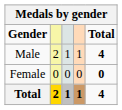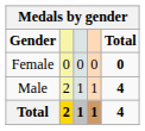 <table class=wikitable style="font-size:85%; float:right">
 <tr style="background:#efefef;">
 <th colspan=5><strong>Medals by gender</strong></th>
 </tr>
 <tr align=center>
 <td><strong>Gender</strong></td>
 <td style="background:#f7f6a8;"></td>
 <td style="background:#dce5e5;"></td>
 <td style="background:#ffdab9;"></td>
 <td><strong>Total</strong></td>
 </tr>
 <tr align=center>
+<td>Female</td>
+<td style="background:#F7F6A8;">0</td>
+<td style="background:#DCE5E5;">0</td>
+<td style="background:#FFDAB9;">0</td>
+<td><strong>0</strong></td>
+</tr>
+<tr align=center>
 <td>Male</td>
 <td style="background:#F7F6A8;">2</td>
 <td style="background:#DCE5E5;">1</td>
 <td style="background:#FFDAB9;">1</td>
 <td><strong>4</strong></td>
-</tr>
-<tr align=center>
-<td>Female</td>
-<td style="background:#F7F6A8;">0</td>
-<td style="background:#DCE5E5;">0</td>
-<td style="background:#FFDAB9;">0</td>
-<td><strong>0</strong></td>
 </tr>
 <tr align=center>
 <th><strong>Total</strong></th>
 <td style="background:gold;"><strong>2</strong></td>
 <td style="background:silver;"><strong>1</strong></td>
 <td style="background:#c96;"><strong>1</strong></td>
 <td><strong>4</strong></td>
 </tr>
 </table>
